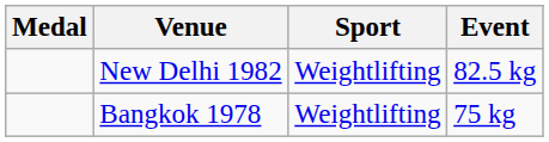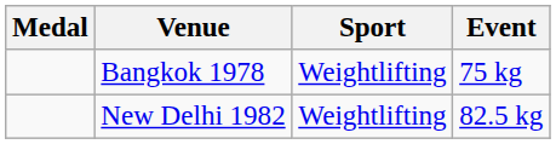 <table class="wikitable sortable">
 <tr>
 <th>Medal</th>
 <th>Venue</th>
 <th>Sport</th>
 <th>Event</th>
 </tr>
 <tr>
 <td></td>
+<td><a href='#'>Bangkok 1978</a></td>
+<td> <a href='#'>Weightlifting</a></td>
+<td><a href='#'>75 kg</a></td>
+</tr>
+<tr>
+<td></td>
 <td><a href='#'>New Delhi 1982</a></td>
 <td> <a href='#'>Weightlifting</a></td>
 <td><a href='#'>82.5 kg</a></td>
 </tr>
-<tr>
-<td></td>
-<td><a href='#'>Bangkok 1978</a></td>
-<td> <a href='#'>Weightlifting</a></td>
-<td><a href='#'>75 kg</a></td>
-</tr>
 </table>
